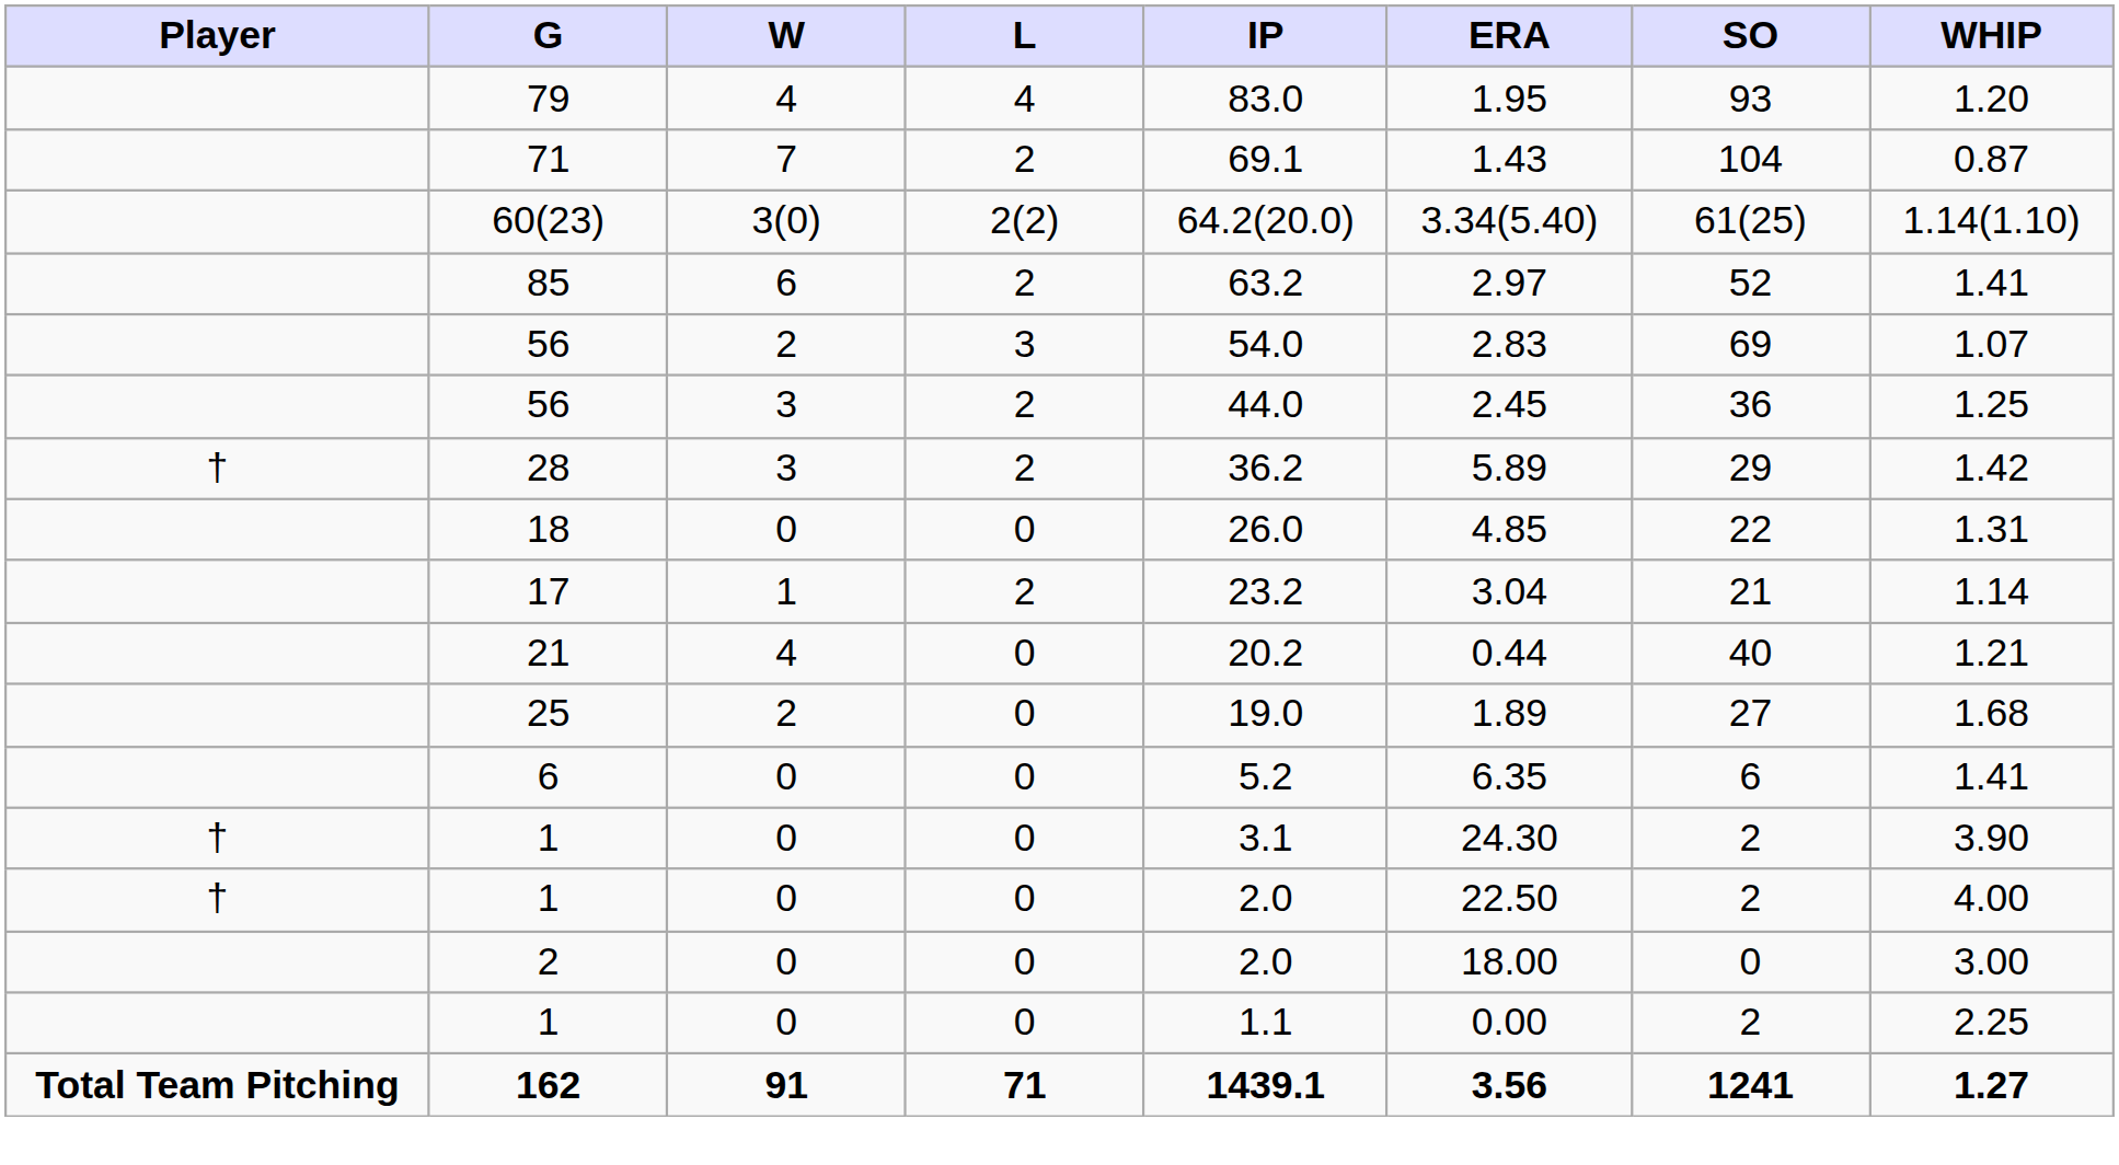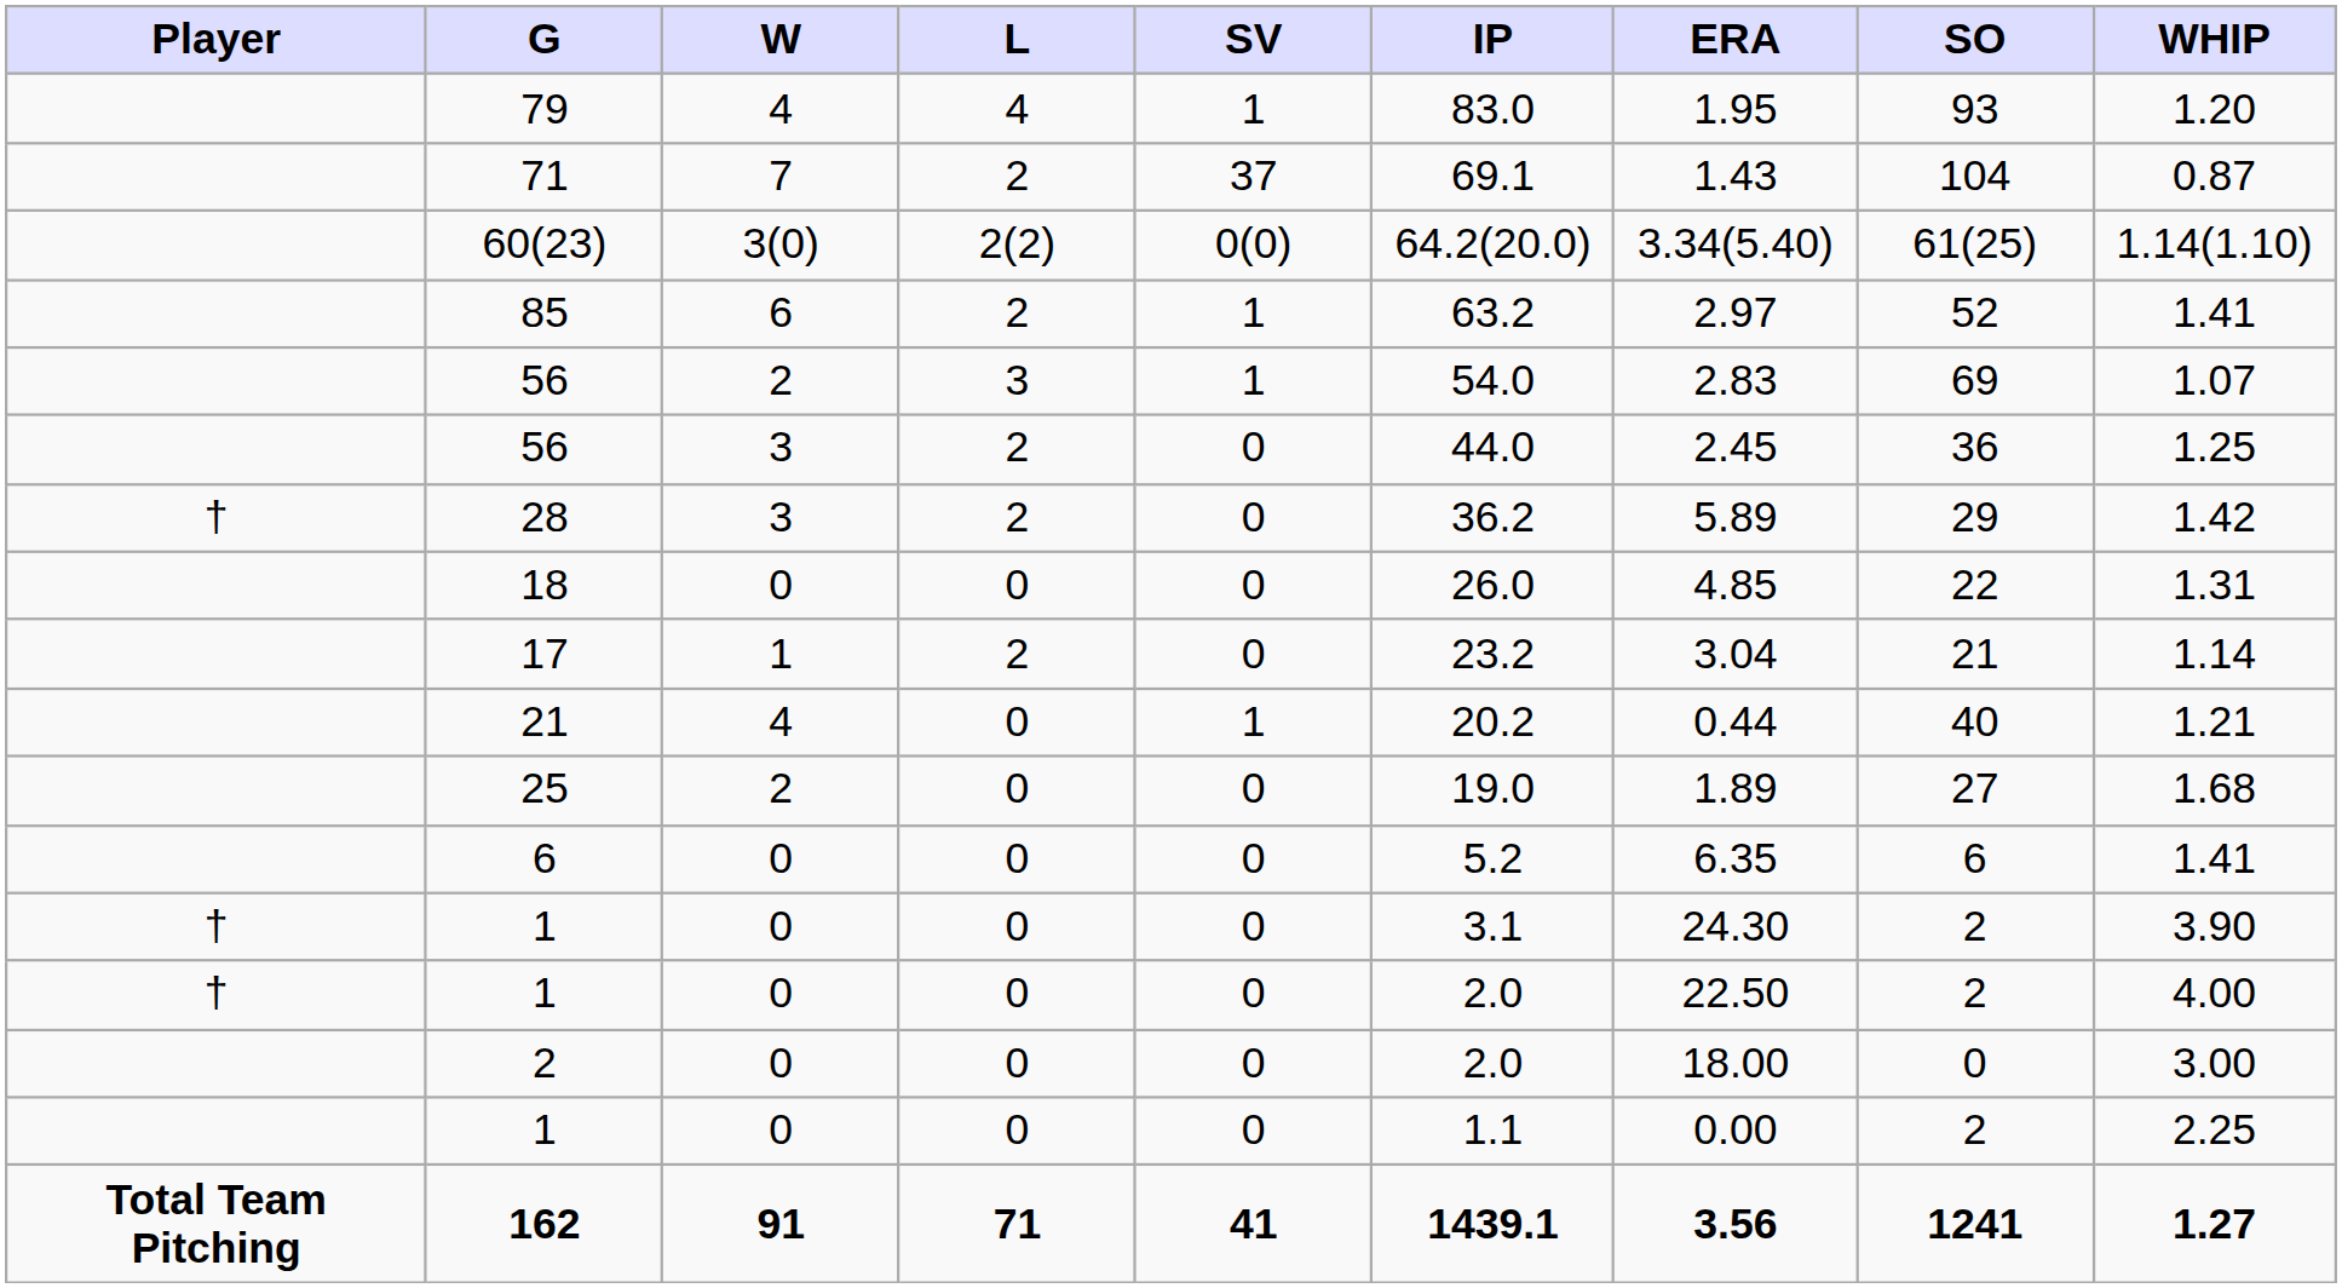 <table class="wikitable sortable">
 <tr>
 <th style="background:#ddf; width:16%;">Player</th>
 <th style="background:#ddf; width:9%;">G</th>
 <th style="background:#ddf; width:9%;">W</th>
 <th style="background:#ddf; width:9%;">L</th>
+<th style="background:#ddf; width:9%;">SV</th>
 <th style="background:#ddf; width:9%;">IP</th>
 <th style="background:#ddf; width:9%;">ERA</th>
 <th style="background:#ddf; width:9%;">SO</th>
 <th style="background:#ddf; width:9%;">WHIP</th>
 </tr>
 <tr style="text-align:center;">
 <td></td>
 <td>79</td>
 <td>4</td>
 <td>4</td>
+<td>1</td>
 <td>83.0</td>
 <td>1.95</td>
 <td>93</td>
 <td>1.20</td>
 </tr>
 <tr style="text-align:center;">
 <td></td>
 <td>71</td>
 <td>7</td>
 <td>2</td>
+<td>37</td>
 <td>69.1</td>
 <td>1.43</td>
 <td>104</td>
 <td>0.87</td>
 </tr>
 <tr style="text-align:center;">
 <td></td>
 <td>60(23)</td>
 <td>3(0)</td>
 <td>2(2)</td>
+<td>0(0)</td>
 <td>64.2(20.0)</td>
 <td>3.34(5.40)</td>
 <td>61(25)</td>
 <td>1.14(1.10)</td>
 </tr>
 <tr style="text-align:center;">
 <td></td>
 <td>85</td>
 <td>6</td>
 <td>2</td>
+<td>1</td>
 <td>63.2</td>
 <td>2.97</td>
 <td>52</td>
 <td>1.41</td>
 </tr>
 <tr style="text-align:center;">
 <td></td>
 <td>56</td>
 <td>2</td>
 <td>3</td>
+<td>1</td>
 <td>54.0</td>
 <td>2.83</td>
 <td>69</td>
 <td>1.07</td>
 </tr>
 <tr style="text-align:center;">
 <td></td>
 <td>56</td>
 <td>3</td>
 <td>2</td>
+<td>0</td>
 <td>44.0</td>
 <td>2.45</td>
 <td>36</td>
 <td>1.25</td>
 </tr>
 <tr style="text-align:center;">
 <td> †</td>
 <td>28</td>
 <td>3</td>
 <td>2</td>
+<td>0</td>
 <td>36.2</td>
 <td>5.89</td>
 <td>29</td>
 <td>1.42</td>
 </tr>
 <tr style="text-align:center;">
 <td></td>
 <td>18</td>
+<td>0</td>
 <td>0</td>
 <td>0</td>
 <td>26.0</td>
 <td>4.85</td>
 <td>22</td>
 <td>1.31</td>
 </tr>
 <tr style="text-align:center;">
 <td></td>
 <td>17</td>
 <td>1</td>
 <td>2</td>
+<td>0</td>
 <td>23.2</td>
 <td>3.04</td>
 <td>21</td>
 <td>1.14</td>
 </tr>
 <tr style="text-align:center;">
 <td></td>
 <td>21</td>
 <td>4</td>
 <td>0</td>
+<td>1</td>
 <td>20.2</td>
 <td>0.44</td>
 <td>40</td>
 <td>1.21</td>
 </tr>
 <tr style="text-align:center;">
 <td></td>
 <td>25</td>
 <td>2</td>
 <td>0</td>
+<td>0</td>
 <td>19.0</td>
 <td>1.89</td>
 <td>27</td>
 <td>1.68</td>
 </tr>
 <tr style="text-align:center;">
 <td></td>
 <td>6</td>
+<td>0</td>
 <td>0</td>
 <td>0</td>
 <td>5.2</td>
 <td>6.35</td>
 <td>6</td>
 <td>1.41</td>
 </tr>
 <tr style="text-align:center;">
 <td> †</td>
 <td>1</td>
 <td>0</td>
 <td>0</td>
+<td>0</td>
 <td>3.1</td>
 <td>24.30</td>
 <td>2</td>
 <td>3.90</td>
 </tr>
 <tr style="text-align:center;">
 <td> †</td>
 <td>1</td>
+<td>0</td>
 <td>0</td>
 <td>0</td>
 <td>2.0</td>
 <td>22.50</td>
 <td>2</td>
 <td>4.00</td>
 </tr>
 <tr style="text-align:center;">
 <td></td>
 <td>2</td>
 <td>0</td>
 <td>0</td>
+<td>0</td>
 <td>2.0</td>
 <td>18.00</td>
 <td>0</td>
 <td>3.00</td>
 </tr>
 <tr style="text-align:center;">
 <td></td>
 <td>1</td>
+<td>0</td>
 <td>0</td>
 <td>0</td>
 <td>1.1</td>
 <td>0.00</td>
 <td>2</td>
 <td>2.25</td>
 </tr>
 <tr style="text-align:center;">
 <td><strong>Total Team Pitching</strong></td>
 <td><strong>162</strong></td>
 <td><strong>91</strong></td>
 <td><strong>71</strong></td>
+<td><strong>41</strong></td>
 <td><strong>1439.1</strong></td>
 <td><strong>3.56</strong></td>
 <td><strong>1241</strong></td>
 <td><strong>1.27</strong></td>
 </tr>
 </table>
